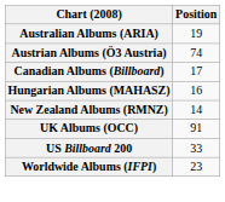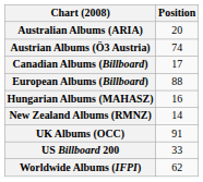 <table class="wikitable sortable plainrowheaders" style="text-align:center">
 <tr>
 <th scope="col">Chart (2008)</th>
 <th scope="col">Position</th>
 </tr>
 <tr>
 <th scope="row">Australian Albums (ARIA)</th>
-<td>19</td>
+<td>20</td>
 </tr>
 <tr>
 <th scope="row">Austrian Albums (Ö3 Austria)</th>
 <td>74</td>
 </tr>
 <tr>
 <th scope="row">Canadian Albums (<em>Billboard</em>)</th>
 <td>17</td>
+</tr>
+<tr>
+<th scope="row">European Albums (<em>Billboard</em>)</th>
+<td>88</td>
 </tr>
 <tr>
 <th scope="row">Hungarian Albums (MAHASZ)</th>
 <td>16</td>
 </tr>
 <tr>
 <th scope="row">New Zealand Albums (RMNZ)</th>
 <td>14</td>
 </tr>
 <tr>
 <th scope="row">UK Albums (OCC)</th>
 <td>91</td>
 </tr>
 <tr>
 <th scope="row">US <em>Billboard</em> 200</th>
 <td>33</td>
 </tr>
 <tr>
 <th scope="row">Worldwide Albums (<em>IFPI</em>)</th>
-<td>23</td>
+<td>62</td>
 </tr>
 </table>
